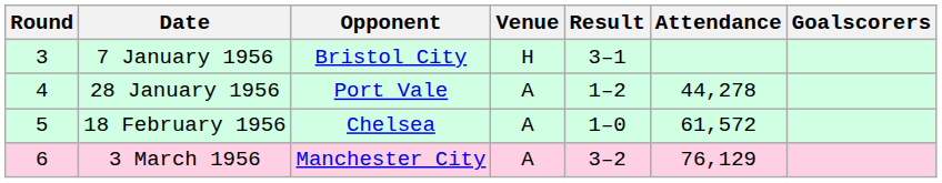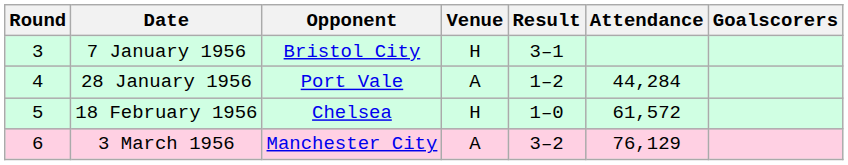 <table class="wikitable" style="text-align:center">
 <tr>
 <th>Round</th>
 <th>Date</th>
 <th>Opponent</th>
 <th>Venue</th>
 <th>Result</th>
 <th>Attendance</th>
 <th>Goalscorers</th>
 </tr>
 <tr style="background-color: #d0ffe3;">
 <td>3</td>
 <td>7 January 1956</td>
 <td><a href='#'>Bristol City</a></td>
 <td>H</td>
 <td>3–1</td>
 <td></td>
 <td></td>
 </tr>
 <tr style="background-color: #d0ffe3;">
 <td>4</td>
 <td>28 January 1956</td>
 <td><a href='#'>Port Vale</a></td>
 <td>A</td>
 <td>1–2</td>
-<td>44,278</td>
+<td>44,284</td>
 <td></td>
 </tr>
 <tr style="background-color: #d0ffe3;">
 <td>5</td>
 <td>18 February 1956</td>
 <td><a href='#'>Chelsea</a></td>
-<td>A</td>
+<td>H</td>
 <td>1–0</td>
 <td>61,572</td>
 <td></td>
 </tr>
 <tr style="background-color: #ffd0e3;">
 <td>6</td>
 <td>3 March 1956</td>
 <td><a href='#'>Manchester City</a></td>
 <td>A</td>
 <td>3–2</td>
 <td>76,129</td>
 <td></td>
 </tr>
 </table>
